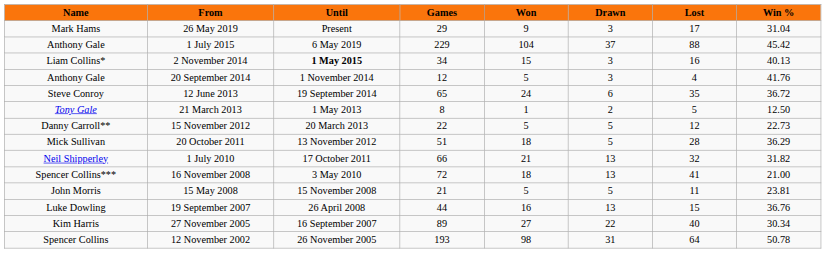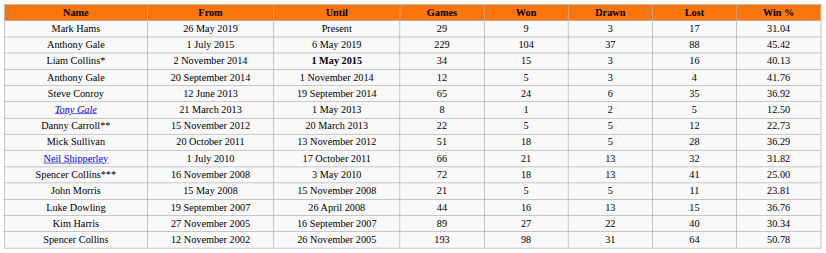 <table class="wikitable sortable" width="101%;" style="text-align: center;">
 <tr>
 <th width="17%" style="background: #FA750C;"><span>Name</span></th>
 <th width="15%" style="background: #FA750C;"><span>From</span></th>
 <th width="15%" style="background: #FA750C;"><span>Until</span></th>
 <th width="10%" style="background: #FA750C;"><span>Games</span></th>
 <th width="10%" style="background: #FA750C;"><span>Won</span></th>
 <th width="10%" style="background: #FA750C;"><span>Drawn</span></th>
 <th width="10%" style="background: #FA750C;"><span>Lost</span></th>
 <th width="10%" style="background: #FA750C;"><span>Win %</span></th>
 </tr>
 <tr>
 <td> Mark Hams</td>
 <td>26 May 2019</td>
 <td>Present</td>
 <td>29</td>
 <td>9</td>
 <td>3</td>
 <td>17</td>
 <td>31.04</td>
 </tr>
 <tr>
 <td> Anthony Gale</td>
 <td>1 July 2015</td>
 <td>6 May 2019</td>
 <td>229</td>
 <td>104</td>
 <td>37</td>
 <td>88</td>
 <td>45.42</td>
 </tr>
 <tr>
 <td> Liam Collins*</td>
 <td>2 November 2014</td>
 <td><strong>1 May 2015</strong></td>
 <td>34</td>
 <td>15</td>
 <td>3</td>
 <td>16</td>
 <td>40.13</td>
 </tr>
 <tr>
 <td> Anthony Gale</td>
 <td>20 September 2014</td>
 <td>1 November 2014</td>
 <td>12</td>
 <td>5</td>
 <td>3</td>
 <td>4</td>
 <td>41.76</td>
 </tr>
 <tr>
 <td> Steve Conroy</td>
 <td>12 June 2013</td>
 <td>19 September 2014</td>
 <td>65</td>
 <td>24</td>
 <td>6</td>
 <td>35</td>
-<td>36.72</td>
+<td>36.92</td>
 </tr>
 <tr>
 <td> <em><a href='#'>Tony Gale</a></em></td>
 <td>21 March 2013</td>
 <td>1 May 2013</td>
 <td>8</td>
 <td>1</td>
 <td>2</td>
 <td>5</td>
 <td>12.50</td>
 </tr>
 <tr>
 <td> Danny Carroll**</td>
 <td>15 November 2012</td>
 <td>20 March 2013</td>
 <td>22</td>
 <td>5</td>
 <td>5</td>
 <td>12</td>
 <td>22.73</td>
 </tr>
 <tr>
 <td> Mick Sullivan</td>
 <td>20 October 2011</td>
 <td>13 November 2012</td>
 <td>51</td>
 <td>18</td>
 <td>5</td>
 <td>28</td>
 <td>36.29</td>
 </tr>
 <tr>
 <td> <a href='#'>Neil Shipperley</a></td>
 <td>1 July 2010</td>
 <td>17 October 2011</td>
 <td>66</td>
 <td>21</td>
 <td>13</td>
 <td>32</td>
 <td>31.82</td>
 </tr>
 <tr>
 <td> Spencer Collins***</td>
 <td>16 November 2008</td>
 <td>3 May 2010</td>
 <td>72</td>
 <td>18</td>
 <td>13</td>
 <td>41</td>
-<td>21.00</td>
+<td>25.00</td>
 </tr>
 <tr>
 <td> John Morris</td>
 <td>15 May 2008</td>
 <td>15 November 2008</td>
 <td>21</td>
 <td>5</td>
 <td>5</td>
 <td>11</td>
 <td>23.81</td>
 </tr>
 <tr>
 <td> Luke Dowling</td>
 <td>19 September 2007</td>
 <td>26 April 2008</td>
 <td>44</td>
 <td>16</td>
 <td>13</td>
 <td>15</td>
 <td>36.76</td>
 </tr>
 <tr>
 <td> Kim Harris</td>
 <td>27 November 2005</td>
 <td>16 September 2007</td>
 <td>89</td>
 <td>27</td>
 <td>22</td>
 <td>40</td>
 <td>30.34</td>
 </tr>
 <tr>
 <td> Spencer Collins</td>
 <td>12 November 2002</td>
 <td>26 November 2005</td>
 <td>193</td>
 <td>98</td>
 <td>31</td>
 <td>64</td>
 <td>50.78</td>
 </tr>
 </table>
